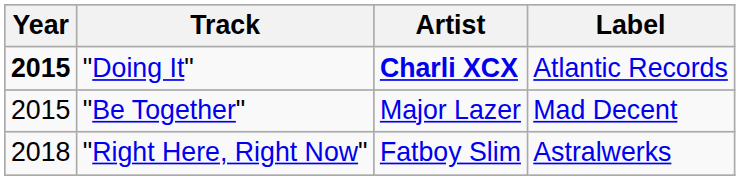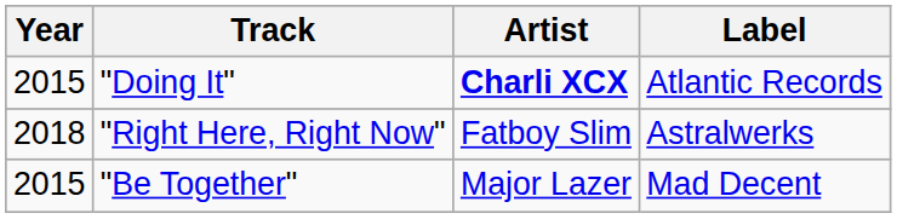 <table class="wikitable">
 <tr>
 <th>Year</th>
 <th>Track</th>
 <th>Artist</th>
 <th>Label</th>
 </tr>
 <tr>
-<td><strong>2015</strong></td>
+<td>2015</td>
 <td>"<a href='#'>Doing It</a>"</td>
 <td><strong><a href='#'>Charli XCX</a></strong></td>
 <td><a href='#'>Atlantic Records</a></td>
+</tr>
+<tr>
+<td>2018</td>
+<td>"<a href='#'>Right Here, Right Now</a>"</td>
+<td><a href='#'>Fatboy Slim</a></td>
+<td><a href='#'>Astralwerks</a></td>
 </tr>
 <tr>
 <td>2015</td>
 <td>"<a href='#'>Be Together</a>"</td>
 <td><a href='#'>Major Lazer</a></td>
 <td><a href='#'>Mad Decent</a></td>
 </tr>
-<tr>
-<td>2018</td>
-<td>"<a href='#'>Right Here, Right Now</a>"</td>
-<td><a href='#'>Fatboy Slim</a></td>
-<td><a href='#'>Astralwerks</a></td>
-</tr>
 </table>
